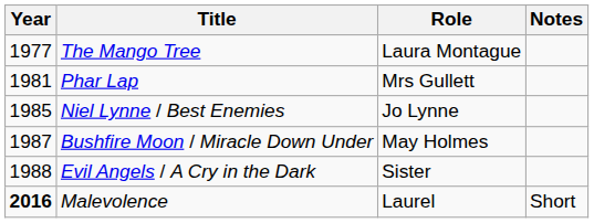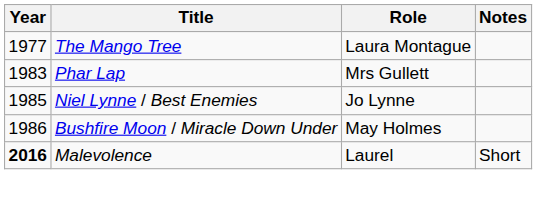 <table class="wikitable sortable">
 <tr>
 <th>Year</th>
 <th>Title</th>
 <th>Role</th>
 <th class="unsortable">Notes</th>
 </tr>
 <tr>
 <td>1977</td>
 <td><em><a href='#'>The Mango Tree</a></em></td>
 <td>Laura Montague</td>
 <td></td>
 </tr>
 <tr>
-<td>1981</td>
+<td>1983</td>
 <td><em><a href='#'>Phar Lap</a></em></td>
 <td>Mrs Gullett</td>
 <td></td>
 </tr>
 <tr>
 <td>1985</td>
 <td><em><a href='#'>Niel Lynne</a></em> / <em>Best Enemies</em></td>
 <td>Jo Lynne</td>
 <td></td>
 </tr>
 <tr>
-<td>1987</td>
+<td>1986</td>
 <td><em><a href='#'>Bushfire Moon</a></em> / <em>Miracle Down Under</em></td>
 <td>May Holmes</td>
-<td></td>
-</tr>
-<tr>
-<td>1988</td>
-<td><em><a href='#'>Evil Angels</a></em> / <em>A Cry in the Dark</em></td>
-<td>Sister</td>
 <td></td>
 </tr>
 <tr>
 <td><strong>2016</strong></td>
 <td><em>Malevolence</em></td>
 <td>Laurel</td>
 <td>Short</td>
 </tr>
 </table>
